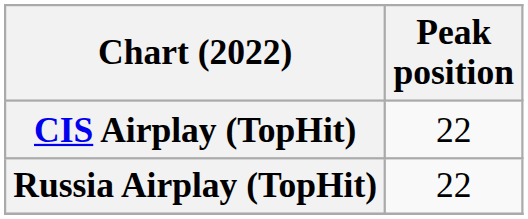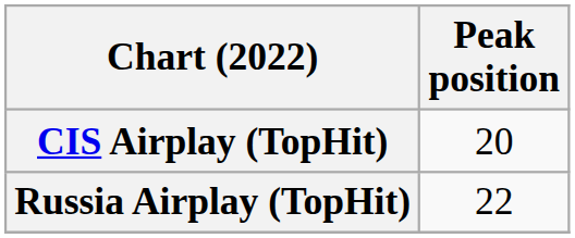 <table class="wikitable sortable plainrowheaders" style="text-align:center">
 <tr>
 <th scope="col">Chart (2022)</th>
 <th scope="col">Peak<br>position</th>
 </tr>
 <tr>
 <th scope="row"><a href='#'>CIS</a> Airplay (TopHit)</th>
-<td>22</td>
+<td>20</td>
 </tr>
 <tr>
 <th scope="row">Russia Airplay (TopHit)</th>
 <td>22</td>
 </tr>
 <tr>
 </tr>
 </table>
